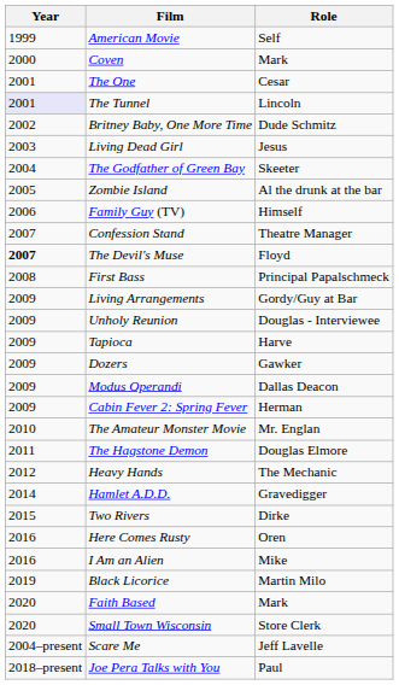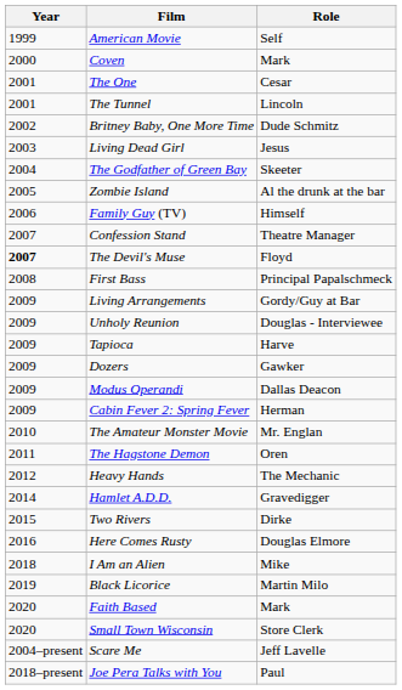 <table class="wikitable">
 <tr>
 <th>Year</th>
 <th>Film</th>
 <th>Role</th>
 </tr>
 <tr>
 <td>1999</td>
 <td><em><a href='#'>American Movie</a></em></td>
 <td>Self</td>
 </tr>
 <tr>
 <td>2000</td>
 <td><em><a href='#'>Coven</a></em></td>
 <td>Mark</td>
 </tr>
 <tr>
 <td>2001</td>
 <td><em><a href='#'>The One</a></em></td>
 <td>Cesar</td>
 </tr>
 <tr>
-<td style="background: lavender;">2001</td>
+<td>2001</td>
 <td><em>The Tunnel</em></td>
 <td>Lincoln</td>
 </tr>
 <tr>
 <td>2002</td>
 <td><em>Britney Baby, One More Time</em></td>
 <td>Dude Schmitz</td>
 </tr>
 <tr>
 <td>2003</td>
 <td><em>Living Dead Girl</em></td>
 <td>Jesus</td>
 </tr>
 <tr>
 <td>2004</td>
 <td><em><a href='#'>The Godfather of Green Bay</a></em></td>
 <td>Skeeter</td>
 </tr>
 <tr>
 <td>2005</td>
 <td><em>Zombie Island</em></td>
 <td>Al the drunk at the bar</td>
 </tr>
 <tr>
 <td>2006</td>
 <td><em><a href='#'>Family Guy</a></em> (TV)</td>
 <td>Himself</td>
 </tr>
 <tr>
 <td>2007</td>
 <td><em>Confession Stand</em></td>
 <td>Theatre Manager</td>
 </tr>
 <tr>
 <td><strong>2007</strong></td>
 <td><em>The Devil's Muse</em></td>
 <td>Floyd</td>
 </tr>
 <tr>
 <td>2008</td>
 <td><em>First Bass</em></td>
 <td>Principal Papalschmeck</td>
 </tr>
 <tr>
 <td>2009</td>
 <td><em>Living Arrangements</em></td>
 <td>Gordy/Guy at Bar</td>
 </tr>
 <tr>
 <td>2009</td>
 <td><em>Unholy Reunion</em></td>
 <td>Douglas - Interviewee</td>
 </tr>
 <tr>
 <td>2009</td>
 <td><em>Tapioca</em></td>
 <td>Harve</td>
 </tr>
 <tr>
 <td>2009</td>
 <td><em>Dozers</em></td>
 <td>Gawker</td>
 </tr>
 <tr>
 <td>2009</td>
 <td><em><a href='#'>Modus Operandi</a></em></td>
 <td>Dallas Deacon</td>
 </tr>
 <tr>
 <td>2009</td>
 <td><em><a href='#'>Cabin Fever 2: Spring Fever</a></em></td>
 <td>Herman</td>
 </tr>
 <tr>
 <td>2010</td>
 <td><em>The Amateur Monster Movie</em></td>
 <td>Mr. Englan</td>
 </tr>
 <tr>
 <td>2011</td>
 <td><em><a href='#'>The Hagstone Demon</a></em></td>
-<td>Douglas Elmore</td>
+<td>Oren</td>
 </tr>
 <tr>
 <td>2012</td>
 <td><em>Heavy Hands</em></td>
 <td>The Mechanic</td>
 </tr>
 <tr>
 <td>2014</td>
 <td><em><a href='#'>Hamlet A.D.D.</a></em></td>
 <td>Gravedigger</td>
 </tr>
 <tr>
 <td>2015</td>
 <td><em>Two Rivers</em></td>
 <td>Dirke</td>
 </tr>
 <tr>
 <td>2016</td>
 <td><em>Here Comes Rusty</em></td>
-<td>Oren</td>
+<td>Douglas Elmore</td>
 </tr>
 <tr>
-<td>2016</td>
+<td>2018</td>
 <td><em>I Am an Alien</em></td>
 <td>Mike</td>
 </tr>
 <tr>
 <td>2019</td>
 <td><em>Black Licorice</em></td>
 <td>Martin Milo</td>
 </tr>
 <tr>
 <td>2020</td>
 <td><em><a href='#'>Faith Based</a></em></td>
 <td>Mark</td>
 </tr>
 <tr>
 <td>2020</td>
 <td><em><a href='#'>Small Town Wisconsin</a></em></td>
 <td>Store Clerk</td>
 </tr>
 <tr>
 <td>2004–present</td>
 <td><em>Scare Me</em></td>
 <td>Jeff Lavelle</td>
 </tr>
 <tr>
 <td>2018–present</td>
 <td><em><a href='#'>Joe Pera Talks with You</a></em></td>
 <td>Paul</td>
 </tr>
 </table>
